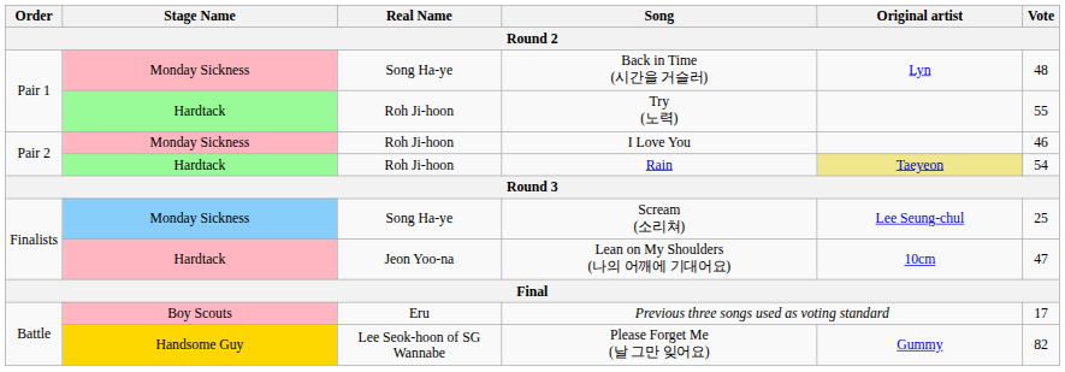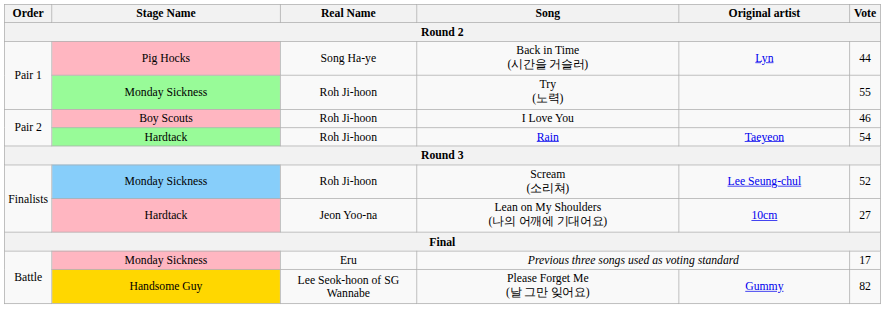 <table class="wikitable" style="text-align:center; width:95%;">
 <tr>
 <th style="width:1%;">Order</th>
 <th style="width:20%;">Stage Name</th>
 <th style="width:12%;">Real Name</th>
 <th style="width:23%;">Song</th>
 <th style="width:15%;">Original artist</th>
 <th style="width:1%;">Vote</th>
 </tr>
 <tr>
 <th colspan=6>Round 2</th>
 </tr>
 <tr>
 <td rowspan=2>Pair 1</td>
-<td bgcolor="lightpink">Monday Sickness</td>
+<td bgcolor="lightpink">Pig Hocks</td>
 <td>Song Ha-ye</td>
 <td>Back in Time<br>(시간을 거슬러)</td>
 <td><a href='#'>Lyn</a></td>
-<td>48</td>
+<td>44</td>
 </tr>
 <tr>
-<td bgcolor="palegreen">Hardtack</td>
+<td bgcolor="palegreen">Monday Sickness</td>
 <td>Roh Ji-hoon</td>
 <td>Try<br>(노력)</td>
 <td></td>
 <td>55</td>
 </tr>
 <tr>
 <td rowspan=2>Pair 2</td>
-<td bgcolor="lightpink">Monday Sickness</td>
+<td bgcolor="lightpink">Boy Scouts</td>
 <td>Roh Ji-hoon</td>
 <td>I Love You</td>
 <td></td>
 <td>46</td>
 </tr>
 <tr>
 <td bgcolor="palegreen">Hardtack</td>
 <td>Roh Ji-hoon</td>
 <td><a href='#'>Rain</a></td>
-<td style="background: khaki;"><a href='#'>Taeyeon</a></td>
+<td><a href='#'>Taeyeon</a></td>
 <td>54</td>
 </tr>
 <tr>
 <th colspan=6>Round 3</th>
 </tr>
 <tr>
 <td rowspan=2>Finalists</td>
 <td bgcolor="lightskyblue">Monday Sickness</td>
-<td>Song Ha-ye</td>
+<td>Roh Ji-hoon</td>
 <td>Scream<br>(소리쳐)</td>
 <td><a href='#'>Lee Seung-chul</a></td>
-<td>25</td>
+<td>52</td>
 </tr>
 <tr>
 <td bgcolor="lightpink">Hardtack</td>
 <td>Jeon Yoo-na</td>
 <td>Lean on My Shoulders<br>(나의 어깨에 기대어요)</td>
 <td><a href='#'>10cm</a></td>
-<td>47</td>
+<td>27</td>
 </tr>
 <tr>
 <th colspan=6>Final</th>
 </tr>
 <tr>
 <td rowspan=2>Battle</td>
-<td bgcolor="lightpink">Boy Scouts</td>
+<td bgcolor="lightpink">Monday Sickness</td>
 <td>Eru</td>
 <td colspan=2><em>Previous three songs used as voting standard</em></td>
 <td>17</td>
 </tr>
 <tr>
 <td bgcolor="gold">Handsome Guy</td>
 <td>Lee Seok-hoon of SG Wannabe</td>
 <td>Please Forget Me<br>(날 그만 잊어요)</td>
 <td><a href='#'>Gummy</a></td>
 <td>82</td>
 </tr>
 </table>
